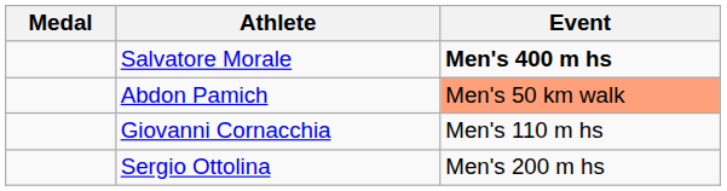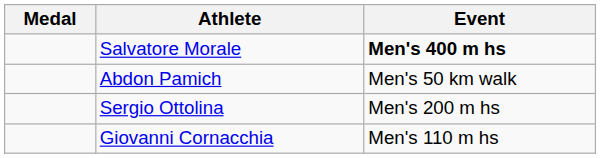 <table class="wikitable" style="width:40%; font-size:100%; text-align:left;">
 <tr>
 <th>Medal</th>
 <th>Athlete</th>
 <th>Event</th>
 </tr>
 <tr>
 <td align = center></td>
 <td><a href='#'>Salvatore Morale</a></td>
 <td><strong>Men's 400 m hs</strong></td>
 </tr>
 <tr>
 <td align = center></td>
 <td><a href='#'>Abdon Pamich</a></td>
-<td style="background: lightsalmon;">Men's 50 km walk</td>
+<td>Men's 50 km walk</td>
+</tr>
+<tr>
+<td align = center></td>
+<td><a href='#'>Sergio Ottolina</a></td>
+<td>Men's 200 m hs</td>
 </tr>
 <tr>
 <td align = center></td>
 <td><a href='#'>Giovanni Cornacchia</a></td>
 <td>Men's 110 m hs</td>
 </tr>
-<tr>
-<td align = center></td>
-<td><a href='#'>Sergio Ottolina</a></td>
-<td>Men's 200 m hs</td>
-</tr>
 </table>
